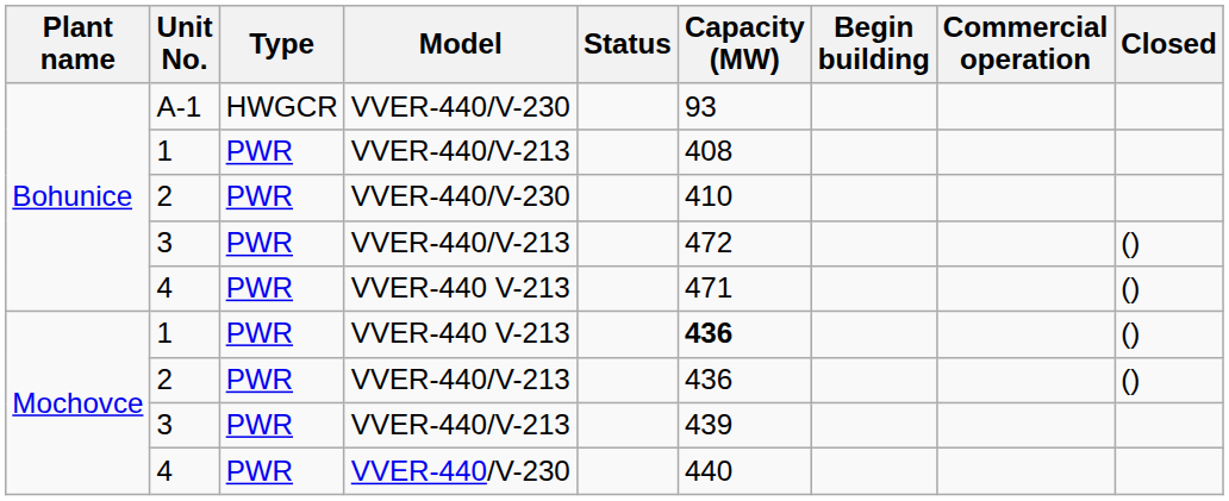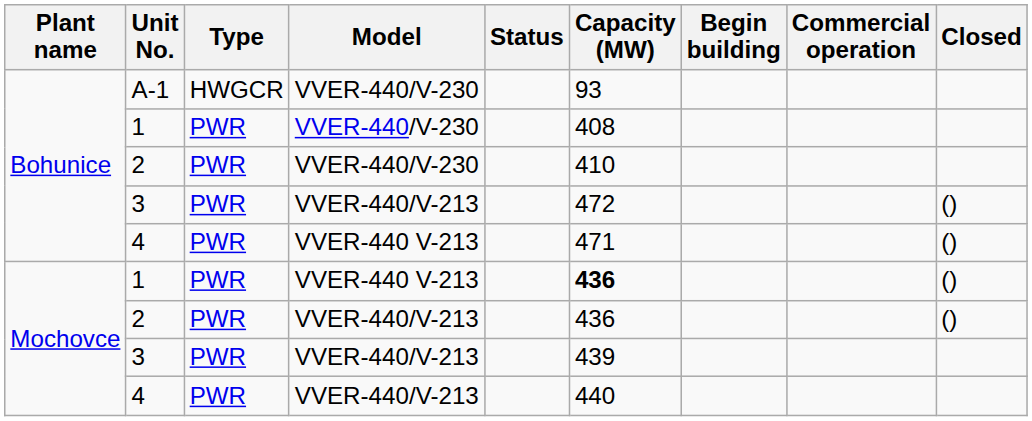 <table class="wikitable sortable mw-datatable">
 <tr>
 <th>Plant<br>name</th>
 <th>Unit<br>No.</th>
 <th>Type</th>
 <th>Model</th>
 <th>Status</th>
 <th>Capacity<br>(MW)</th>
 <th>Begin<br>building</th>
 <th>Commercial<br>operation</th>
 <th>Closed</th>
 </tr>
 <tr>
 <td rowspan=5><a href='#'>Bohunice</a></td>
 <td>A-1</td>
 <td>HWGCR</td>
 <td>VVER-440/V-230</td>
 <td></td>
 <td>93</td>
 <td></td>
 <td></td>
 <td></td>
 </tr>
 <tr>
 <td>1</td>
 <td><a href='#'>PWR</a></td>
-<td>VVER-440/V-213</td>
+<td><a href='#'>VVER-440</a>/V-230</td>
 <td></td>
 <td>408</td>
 <td></td>
 <td></td>
 <td></td>
 </tr>
 <tr>
 <td>2</td>
 <td><a href='#'>PWR</a></td>
 <td>VVER-440/V-230</td>
 <td></td>
 <td>410</td>
 <td></td>
 <td></td>
 <td></td>
 </tr>
 <tr>
 <td>3</td>
 <td><a href='#'>PWR</a></td>
 <td>VVER-440/V-213</td>
 <td></td>
 <td>472</td>
 <td></td>
 <td></td>
 <td>()</td>
 </tr>
 <tr>
 <td>4</td>
 <td><a href='#'>PWR</a></td>
 <td>VVER-440 V-213</td>
 <td></td>
 <td>471</td>
 <td></td>
 <td></td>
 <td>()</td>
 </tr>
 <tr>
 <td rowspan=4><a href='#'>Mochovce</a></td>
 <td>1</td>
 <td><a href='#'>PWR</a></td>
 <td>VVER-440 V-213</td>
 <td></td>
 <td><strong>436</strong></td>
 <td></td>
 <td></td>
 <td>()</td>
 </tr>
 <tr>
 <td>2</td>
 <td><a href='#'>PWR</a></td>
 <td>VVER-440/V-213</td>
 <td></td>
 <td>436</td>
 <td></td>
 <td></td>
 <td>()</td>
 </tr>
 <tr>
 <td>3</td>
 <td><a href='#'>PWR</a></td>
 <td>VVER-440/V-213</td>
 <td></td>
 <td>439</td>
 <td></td>
 <td></td>
 <td></td>
 </tr>
 <tr>
 <td>4</td>
 <td><a href='#'>PWR</a></td>
-<td><a href='#'>VVER-440</a>/V-230</td>
+<td>VVER-440/V-213</td>
 <td></td>
 <td>440</td>
 <td></td>
 <td></td>
 <td></td>
 </tr>
 </table>
